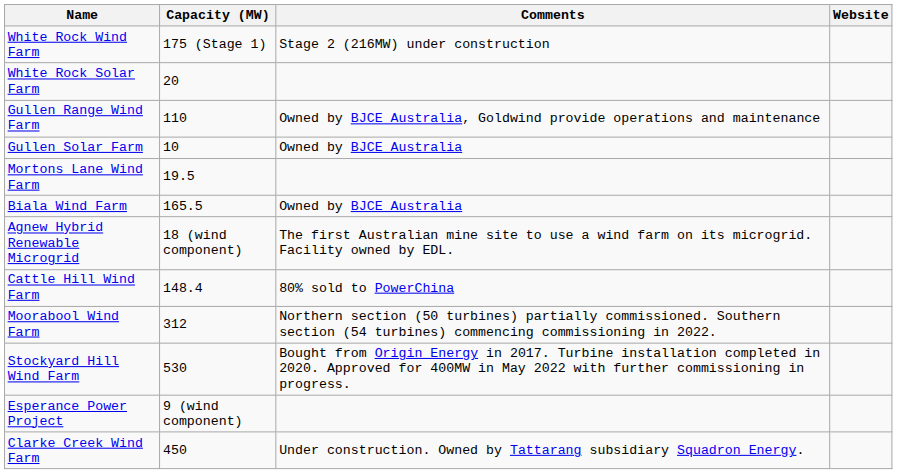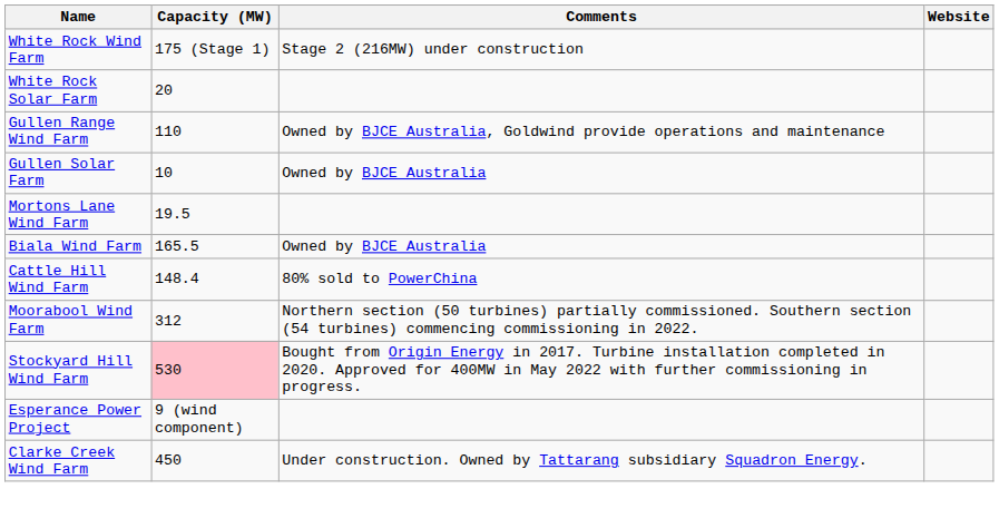 <table class="wikitable sortable">
 <tr>
 <th>Name</th>
 <th>Capacity (MW)</th>
 <th>Comments</th>
 <th>Website</th>
 </tr>
 <tr>
 <td><a href='#'>White Rock Wind Farm</a></td>
 <td>175 (Stage 1)</td>
 <td>Stage 2 (216MW) under construction</td>
 <td></td>
 </tr>
 <tr>
 <td><a href='#'>White Rock Solar Farm</a></td>
 <td>20</td>
 <td></td>
 <td></td>
 </tr>
 <tr>
 <td><a href='#'>Gullen Range Wind Farm</a></td>
 <td>110</td>
 <td>Owned by <a href='#'>BJCE Australia</a>, Goldwind provide operations and maintenance</td>
 <td></td>
 </tr>
 <tr>
 <td><a href='#'>Gullen Solar Farm</a></td>
 <td>10</td>
 <td>Owned by <a href='#'>BJCE Australia</a></td>
 <td></td>
 </tr>
 <tr>
 <td><a href='#'>Mortons Lane Wind Farm</a></td>
 <td>19.5</td>
 <td></td>
 <td></td>
 </tr>
 <tr>
 <td><a href='#'>Biala Wind Farm</a></td>
 <td>165.5</td>
 <td>Owned by <a href='#'>BJCE Australia</a></td>
 <td></td>
 </tr>
 <tr>
-<td><a href='#'>Agnew Hybrid Renewable Microgrid</a></td>
-<td>18 (wind component)</td>
-<td>The first Australian mine site to use a wind farm on its microgrid. Facility owned by EDL.</td>
-<td></td>
-</tr>
-<tr>
 <td><a href='#'>Cattle Hill Wind Farm</a></td>
 <td>148.4</td>
 <td>80% sold to <a href='#'>PowerChina</a></td>
 <td></td>
 </tr>
 <tr>
 <td><a href='#'>Moorabool Wind Farm</a></td>
 <td>312</td>
 <td>Northern section (50 turbines) partially commissioned. Southern section (54 turbines) commencing commissioning in 2022.</td>
 <td></td>
 </tr>
 <tr>
 <td><a href='#'>Stockyard Hill Wind Farm</a></td>
-<td>530</td>
+<td style="background: pink;">530</td>
 <td>Bought from <a href='#'>Origin Energy</a> in 2017. Turbine installation completed in 2020. Approved for 400MW in May 2022 with further commissioning in progress.</td>
 <td></td>
 </tr>
 <tr>
 <td><a href='#'>Esperance Power Project</a></td>
 <td>9 (wind component)</td>
 <td></td>
 <td></td>
 </tr>
 <tr>
 <td><a href='#'>Clarke Creek Wind Farm</a></td>
 <td>450</td>
 <td>Under construction. Owned by <a href='#'>Tattarang</a> subsidiary <a href='#'>Squadron Energy</a>.</td>
 <td></td>
 </tr>
 </table>
